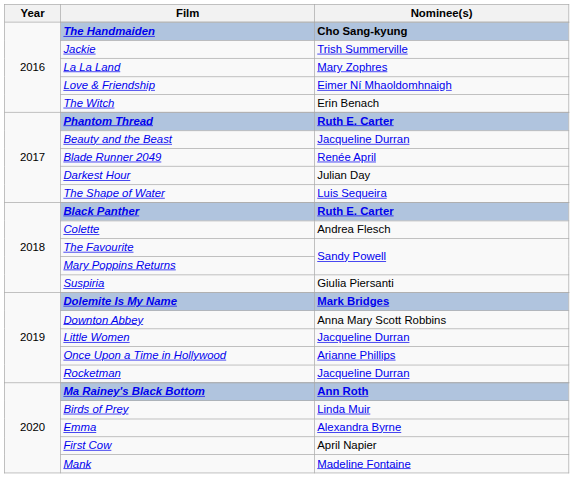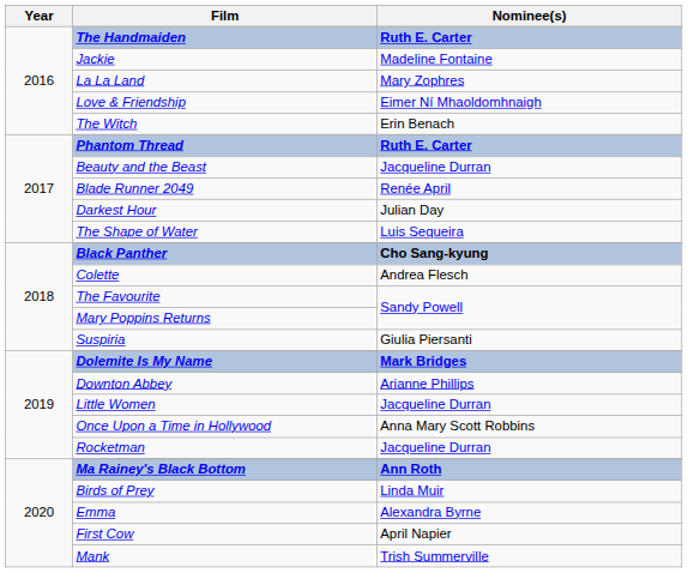 <table class="wikitable" width="90%"="wikitable" width="90%">
 <tr>
 <th width="10%">Year</th>
 <th width="45%">Film</th>
 <th width="45%">Nominee(s)</th>
 </tr>
 <tr>
 <td rowspan="6" align="center">2016</td>
 </tr>
 <tr style="background:#B0C4DE">
 <td><strong><em><a href='#'>The Handmaiden</a></em></strong></td>
-<td><strong>Cho Sang-kyung</strong></td>
+<td><strong><a href='#'>Ruth E. Carter</a></strong></td>
 </tr>
 <tr>
 <td><em><a href='#'>Jackie</a></em></td>
-<td><a href='#'>Trish Summerville</a></td>
+<td><a href='#'>Madeline Fontaine</a></td>
 </tr>
 <tr>
 <td><em><a href='#'>La La Land</a></em></td>
 <td><a href='#'>Mary Zophres</a></td>
 </tr>
 <tr>
 <td><em><a href='#'>Love & Friendship</a></em></td>
 <td><a href='#'>Eimer Ní Mhaoldomhnaigh</a></td>
 </tr>
 <tr>
 <td><em><a href='#'>The Witch</a></em></td>
 <td>Erin Benach</td>
 </tr>
 <tr>
 <td rowspan="6" align="center">2017</td>
 </tr>
 <tr style="background:#B0C4DE">
 <td><strong><em><a href='#'>Phantom Thread</a></em></strong></td>
 <td><strong><a href='#'>Ruth E. Carter</a></strong></td>
 </tr>
 <tr>
 <td><em><a href='#'>Beauty and the Beast</a></em></td>
 <td><a href='#'>Jacqueline Durran</a></td>
 </tr>
 <tr>
 <td><em><a href='#'>Blade Runner 2049</a></em></td>
 <td><a href='#'>Renée April</a></td>
 </tr>
 <tr>
 <td><em><a href='#'>Darkest Hour</a></em></td>
 <td>Julian Day</td>
 </tr>
 <tr>
 <td><em><a href='#'>The Shape of Water</a></em></td>
 <td><a href='#'>Luis Sequeira</a></td>
 </tr>
 <tr>
 <td rowspan="6" align="center">2018</td>
 </tr>
 <tr style="background:#B0C4DE">
 <td><strong><em><a href='#'>Black Panther</a></em></strong></td>
-<td><strong><a href='#'>Ruth E. Carter</a></strong></td>
+<td><strong>Cho Sang-kyung</strong></td>
 </tr>
 <tr>
 <td><em><a href='#'>Colette</a></em></td>
 <td>Andrea Flesch</td>
 </tr>
 <tr>
 <td><em><a href='#'>The Favourite</a></em></td>
 <td rowspan="2"><a href='#'>Sandy Powell</a></td>
 </tr>
 <tr>
 <td><em><a href='#'>Mary Poppins Returns</a></em></td>
 </tr>
 <tr>
 <td><em><a href='#'>Suspiria</a></em></td>
 <td>Giulia Piersanti</td>
 </tr>
 <tr>
 <td rowspan="6" align="center">2019</td>
 </tr>
 <tr style="background:#B0C4DE">
 <td><strong><em><a href='#'>Dolemite Is My Name</a></em></strong></td>
 <td><strong><a href='#'>Mark Bridges</a></strong></td>
 </tr>
 <tr>
 <td><em><a href='#'>Downton Abbey</a></em></td>
-<td>Anna Mary Scott Robbins</td>
+<td><a href='#'>Arianne Phillips</a></td>
 </tr>
 <tr>
 <td><em><a href='#'>Little Women</a></em></td>
 <td><a href='#'>Jacqueline Durran</a></td>
 </tr>
 <tr>
 <td><em><a href='#'>Once Upon a Time in Hollywood</a></em></td>
-<td><a href='#'>Arianne Phillips</a></td>
+<td>Anna Mary Scott Robbins</td>
 </tr>
 <tr>
 <td><em><a href='#'>Rocketman</a></em></td>
 <td><a href='#'>Jacqueline Durran</a></td>
 </tr>
 <tr>
 <td rowspan="6" align="center">2020</td>
 </tr>
 <tr style="background:#B0C4DE">
 <td><strong><em><a href='#'>Ma Rainey's Black Bottom</a></em></strong></td>
 <td><strong><a href='#'>Ann Roth</a></strong></td>
 </tr>
 <tr>
 <td><em><a href='#'>Birds of Prey</a></em></td>
 <td><a href='#'>Linda Muir</a></td>
 </tr>
 <tr>
 <td><em><a href='#'>Emma</a></em></td>
 <td><a href='#'>Alexandra Byrne</a></td>
 </tr>
 <tr>
 <td><em><a href='#'>First Cow</a></em></td>
 <td>April Napier</td>
 </tr>
 <tr>
 <td><em><a href='#'>Mank</a></em></td>
-<td><a href='#'>Madeline Fontaine</a></td>
+<td><a href='#'>Trish Summerville</a></td>
 </tr>
 </table>
